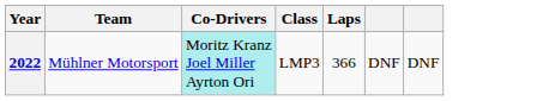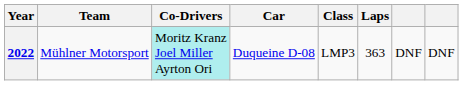 <table class="wikitable" style="text-align:center; font-size:90%">
 <tr>
 <th>Year</th>
 <th>Team</th>
 <th>Co-Drivers</th>
+<th>Car</th>
 <th>Class</th>
 <th>Laps</th>
 <th></th>
 <th></th>
 </tr>
 <tr>
 <th><a href='#'>2022</a></th>
 <td align="left"> <a href='#'>Mühlner Motorsport</a></td>
 <td align="left" style="background: paleturquoise;"> Moritz Kranz<br> <a href='#'>Joel Miller</a><br> Ayrton Ori</td>
+<td align="left"><a href='#'>Duqueine D-08</a></td>
 <td>LMP3</td>
-<td>366</td>
+<td>363</td>
 <td>DNF</td>
 <td>DNF</td>
 </tr>
 </table>
